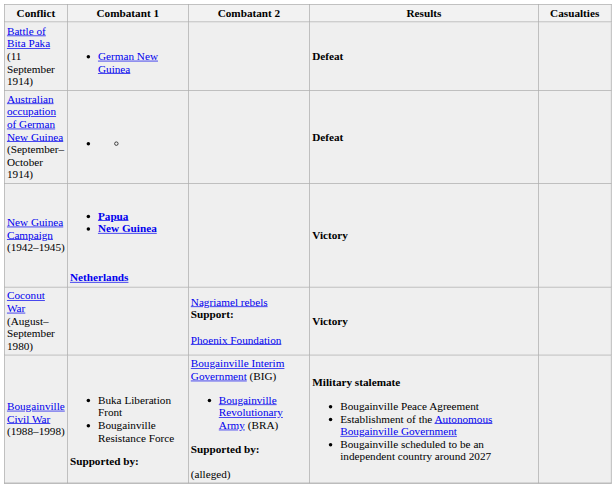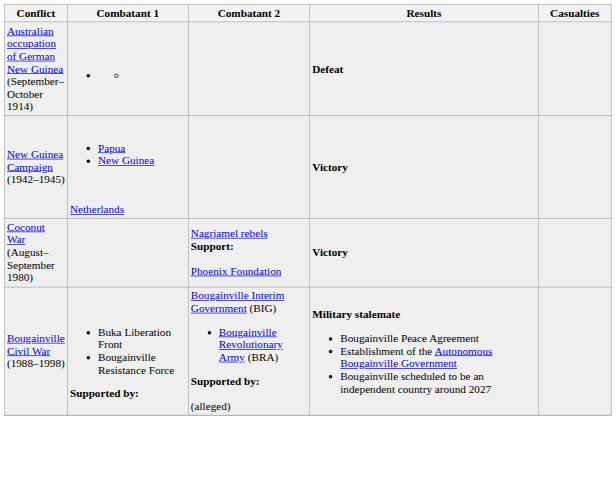 <table class="wikitable">
 <tr>
 <th style= rowspan="1"><span>Conflict</span></th>
 <th style= rowspan="1" width=170px><span>Combatant 1</span></th>
 <th style= rowspan="1" width=170px><span>Combatant 2</span></th>
 <th style= rowspan="1" width=340px><span>Results</span></th>
 <th style= rowspan="1" width=100px><span><strong>Casualties</strong></span></th>
-</tr>
-<tr>
-<td style="background:#efefef"><a href='#'>Battle of Bita Paka</a> (11 September 1914)</td>
-<td style="background:#efefef"><br><div><ul><li> <a href='#'>German New Guinea</a></div></li></ul></td>
-<td style="background:#efefef"></td>
-<td style="background:#efefef"><strong>Defeat</strong></td>
-<td style="background:#efefef"></td>
 </tr>
 <tr>
 <td style="background:#efefef"><a href='#'>Australian occupation of German New Guinea</a> (September– October 1914)</td>
 <td style="background:#efefef"><br><ul><li><ul><li></li></ul></li></ul></td>
 <td style="background:#efefef"></td>
 <td style="background:#efefef"><strong>Defeat</strong></td>
 <td style="background:#efefef"></td>
 </tr>
 <tr>
 <td style="background:#efefef"><a href='#'>New Guinea Campaign</a> (1942–1945)</td>
-<td style="background:#efefef"><strong><br><ul><li> <a href='#'>Papua</a></li><li> <a href='#'>New Guinea</a></li></ul><br><br> <a href='#'>Netherlands</a></strong></td>
+<td style="background:#efefef"><br><ul><li> <a href='#'>Papua</a></li><li> <a href='#'>New Guinea</a></li></ul><br><br> <a href='#'>Netherlands</a></td>
 <td style="background:#efefef"></td>
 <td style="background:#efefef"><strong>Victory</strong></td>
 <td style="background:#efefef"></td>
 </tr>
 <tr>
 <td style="background:#efefef"><a href='#'>Coconut War</a> (August–September 1980)</td>
 <td style="background:#efefef"><br><br></td>
 <td style="background:#efefef"> <a href='#'>Nagriamel rebels</a> <br><strong>Support:</strong><br><br><a href='#'>Phoenix Foundation</a></td>
 <td style="background:#efefef"><strong>Victory</strong></td>
 <td style="background:#efefef"></td>
 </tr>
 <tr>
 <td style="background:#efefef"><a href='#'>Bougainville Civil War</a> (1988–1998)</td>
 <td style="background:#efefef"><br><br><ul><li>Buka Liberation Front</li><li>Bougainville Resistance Force</li></ul><strong>Supported by:</strong><br><br></td>
 <td style="background:#efefef"> <a href='#'>Bougainville Interim Government</a> (BIG)<br><ul><li><a href='#'>Bougainville Revolutionary Army</a> (BRA)</li></ul><strong>Supported by:</strong><br><br> (alleged)</td>
 <td style="background:#efefef"><br><strong>Military stalemate</strong><ul><li>Bougainville Peace Agreement</li><li>Establishment of the <a href='#'>Autonomous Bougainville Government</a></li><li>Bougainville scheduled to be an independent country around 2027</li></ul></td>
 <td style="background:#efefef"></td>
 </tr>
 <tr>
 </tr>
 </table>
